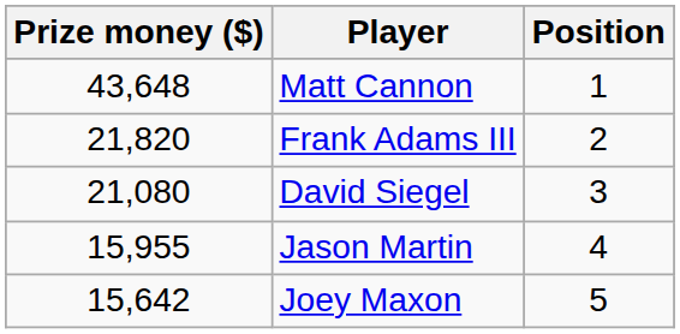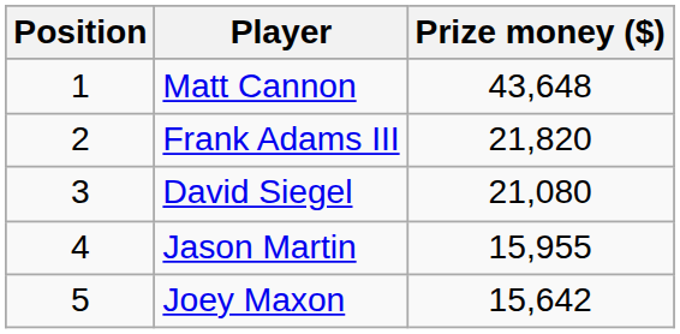 <table class="wikitable">
 <tr>
+<th>Position</th>
+<th>Player</th>
 <th>Prize money ($)</th>
-<th>Player</th>
-<th>Position</th>
 </tr>
 <tr>
+<td align=center>1</td>
+<td> <a href='#'>Matt Cannon</a></td>
 <td align=center>43,648</td>
-<td> <a href='#'>Matt Cannon</a></td>
-<td align=center>1</td>
 </tr>
 <tr>
+<td align=center>2</td>
+<td> <a href='#'>Frank Adams III</a></td>
 <td align=center>21,820</td>
-<td> <a href='#'>Frank Adams III</a></td>
-<td align=center>2</td>
 </tr>
 <tr>
+<td align=center>3</td>
+<td> <a href='#'>David Siegel</a></td>
 <td align=center>21,080</td>
-<td> <a href='#'>David Siegel</a></td>
-<td align=center>3</td>
 </tr>
 <tr>
+<td align=center>4</td>
+<td> <a href='#'>Jason Martin</a></td>
 <td align=center>15,955</td>
-<td> <a href='#'>Jason Martin</a></td>
-<td align=center>4</td>
 </tr>
 <tr>
+<td align=center>5</td>
+<td> <a href='#'>Joey Maxon</a></td>
 <td align=center>15,642</td>
-<td> <a href='#'>Joey Maxon</a></td>
-<td align=center>5</td>
 </tr>
 </table>
